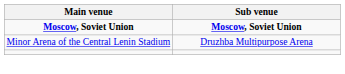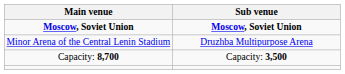 <table class="wikitable" style="text-align:center">
 <tr>
 <th width=50%>Main venue</th>
 <th width=50%>Sub venue</th>
 </tr>
 <tr>
 <td> <strong><a href='#'>Moscow</a>, Soviet Union</strong></td>
 <td> <strong><a href='#'>Moscow</a>, Soviet Union</strong></td>
 </tr>
 <tr>
 <td><a href='#'>Minor Arena of the Central Lenin Stadium</a></td>
 <td><a href='#'>Druzhba Multipurpose Arena</a></td>
 </tr>
 <tr>
+<td>Capacity: <strong>8,700</strong></td>
+<td>Capacity: <strong>3,500</strong></td>
+</tr>
+<tr>
 <td></td>
 <td></td>
 </tr>
 </table>
